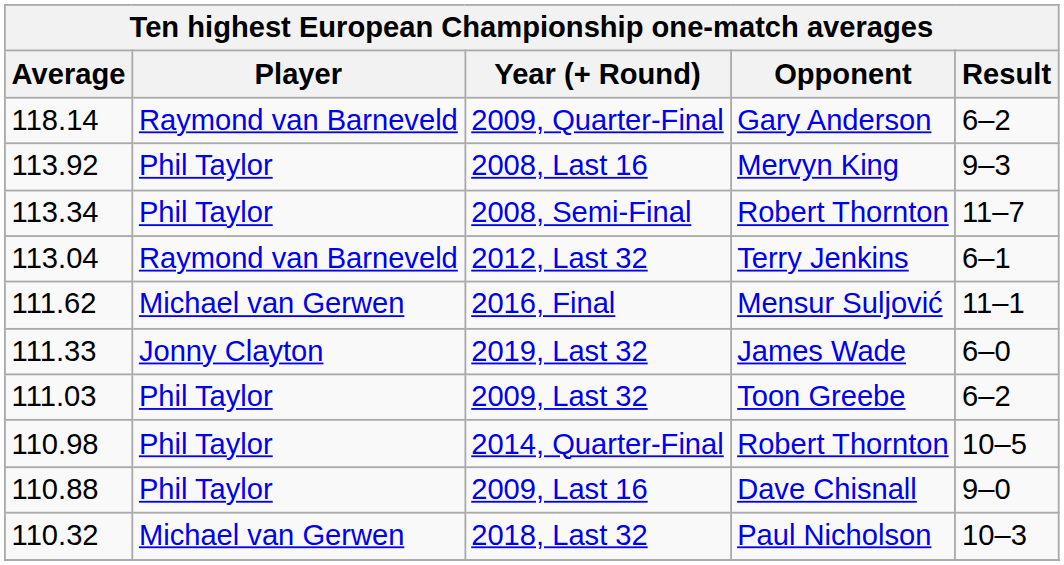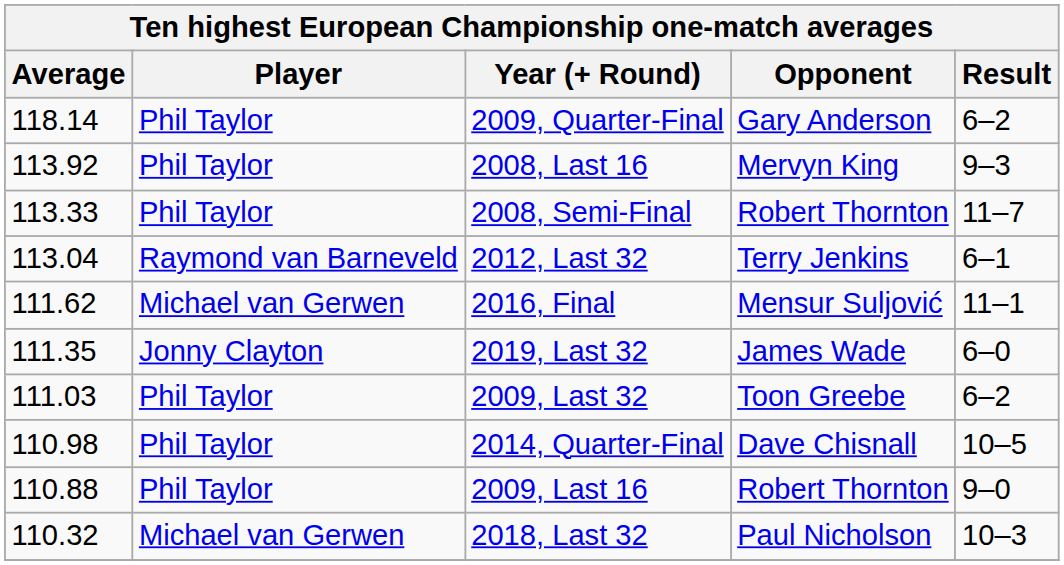 <table class="wikitable sortable">
 <tr>
 <th colspan=5>Ten highest European Championship one-match averages</th>
 </tr>
 <tr>
 <th>Average</th>
 <th>Player</th>
 <th>Year (+ Round)</th>
 <th>Opponent</th>
 <th>Result</th>
 </tr>
 <tr>
 <td>118.14</td>
-<td> <a href='#'>Raymond van Barneveld</a></td>
+<td> <a href='#'>Phil Taylor</a></td>
 <td><a href='#'>2009, Quarter-Final</a></td>
 <td> <a href='#'>Gary Anderson</a></td>
 <td>6–2</td>
 </tr>
 <tr>
 <td>113.92</td>
 <td> <a href='#'>Phil Taylor</a></td>
 <td><a href='#'>2008, Last 16</a></td>
 <td> <a href='#'>Mervyn King</a></td>
 <td>9–3</td>
 </tr>
 <tr>
-<td>113.34</td>
+<td>113.33</td>
 <td> <a href='#'>Phil Taylor</a></td>
 <td><a href='#'>2008, Semi-Final</a></td>
 <td> <a href='#'>Robert Thornton</a></td>
 <td>11–7</td>
 </tr>
 <tr>
 <td>113.04</td>
 <td> <a href='#'>Raymond van Barneveld</a></td>
 <td><a href='#'>2012, Last 32</a></td>
 <td> <a href='#'>Terry Jenkins</a></td>
 <td>6–1</td>
 </tr>
 <tr>
 <td>111.62</td>
 <td> <a href='#'>Michael van Gerwen</a></td>
 <td><a href='#'>2016, Final</a></td>
 <td> <a href='#'>Mensur Suljović</a></td>
 <td>11–1</td>
 </tr>
 <tr>
-<td>111.33</td>
+<td>111.35</td>
 <td> <a href='#'>Jonny Clayton</a></td>
 <td><a href='#'>2019, Last 32</a></td>
 <td> <a href='#'>James Wade</a></td>
 <td>6–0</td>
 </tr>
 <tr>
 <td>111.03</td>
 <td> <a href='#'>Phil Taylor</a></td>
 <td><a href='#'>2009, Last 32</a></td>
 <td> <a href='#'>Toon Greebe</a></td>
 <td>6–2</td>
 </tr>
 <tr>
 <td>110.98</td>
 <td> <a href='#'>Phil Taylor</a></td>
 <td><a href='#'>2014, Quarter-Final</a></td>
-<td> <a href='#'>Robert Thornton</a></td>
+<td> <a href='#'>Dave Chisnall</a></td>
 <td>10–5</td>
 </tr>
 <tr>
 <td>110.88</td>
 <td> <a href='#'>Phil Taylor</a></td>
 <td><a href='#'>2009, Last 16</a></td>
-<td> <a href='#'>Dave Chisnall</a></td>
+<td> <a href='#'>Robert Thornton</a></td>
 <td>9–0</td>
 </tr>
 <tr>
 <td>110.32</td>
 <td> <a href='#'>Michael van Gerwen</a></td>
 <td><a href='#'>2018, Last 32</a></td>
 <td> <a href='#'>Paul Nicholson</a></td>
 <td>10–3</td>
 </tr>
 <tr>
 </tr>
 </table>
